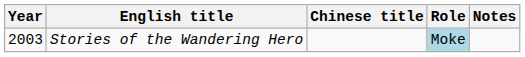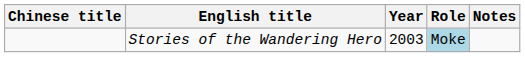 <table class="wikitable">
 <tr>
+<th>Chinese title</th>
+<th>English title</th>
 <th>Year</th>
-<th>English title</th>
-<th>Chinese title</th>
 <th>Role</th>
 <th>Notes</th>
 </tr>
 <tr>
+<td></td>
+<td><em>Stories of the Wandering Hero</em></td>
 <td>2003</td>
-<td><em>Stories of the Wandering Hero</em></td>
-<td></td>
 <td style="background: lightblue;">Moke</td>
 <td></td>
 </tr>
 </table>
